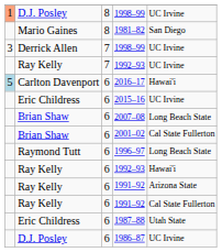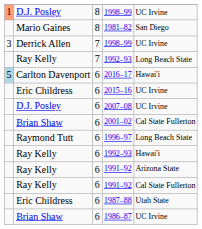 <table class="wikitable">
 <tr>
 </tr>
 <tr>
 <td style="background: lightsalmon;">1</td>
 <td><a href='#'>D.J. Posley</a></td>
 <td>8</td>
 <td style="font-size:80%;"><a href='#'>1998–99</a></td>
 <td style="font-size:80%;">UC Irvine</td>
 </tr>
 <tr>
 <td></td>
 <td>Mario Gaines</td>
 <td>8</td>
 <td style="font-size:80%;"><a href='#'>1981–82</a></td>
 <td style="font-size:80%;">San Diego</td>
 </tr>
 <tr>
 <td>3</td>
 <td>Derrick Allen</td>
 <td>7</td>
 <td style="font-size:80%;"><a href='#'>1998–99</a></td>
 <td style="font-size:80%;">UC Irvine</td>
 </tr>
 <tr>
 <td></td>
 <td>Ray Kelly</td>
 <td>7</td>
 <td style="font-size:80%;"><a href='#'>1992–93</a></td>
-<td style="font-size:80%;">UC Irvine</td>
+<td style="font-size:80%;">Long Beach State</td>
 </tr>
 <tr>
 <td style="background: lightblue;">5</td>
 <td>Carlton Davenport</td>
 <td>6</td>
 <td style="font-size:80%;"><a href='#'>2016–17</a></td>
 <td style="font-size:80%;">Hawai'i</td>
 </tr>
 <tr>
 <td></td>
 <td>Eric Childress</td>
 <td>6</td>
 <td style="font-size:80%;"><a href='#'>2015–16</a></td>
 <td style="font-size:80%;">UC Irvine</td>
 </tr>
 <tr>
 <td></td>
-<td><a href='#'>Brian Shaw</a></td>
+<td><a href='#'>D.J. Posley</a></td>
 <td>6</td>
 <td style="font-size:80%;"><a href='#'>2007–08</a></td>
-<td style="font-size:80%;">Long Beach State</td>
+<td style="font-size:80%;">UC Irvine</td>
 </tr>
 <tr>
 <td></td>
 <td><a href='#'>Brian Shaw</a></td>
 <td>6</td>
 <td style="font-size:80%;"><a href='#'>2001–02</a></td>
 <td style="font-size:80%;">Cal State Fullerton</td>
 </tr>
 <tr>
 <td></td>
 <td>Raymond Tutt</td>
 <td>6</td>
 <td style="font-size:80%;"><a href='#'>1996–97</a></td>
 <td style="font-size:80%;">Long Beach State</td>
 </tr>
 <tr>
 <td></td>
 <td>Ray Kelly</td>
 <td>6</td>
 <td style="font-size:80%;"><a href='#'>1992–93</a></td>
 <td style="font-size:80%;">Hawai'i</td>
 </tr>
 <tr>
 <td></td>
 <td>Ray Kelly</td>
 <td>6</td>
 <td style="font-size:80%;"><a href='#'>1991–92</a></td>
 <td style="font-size:80%;">Arizona State</td>
 </tr>
 <tr>
 <td></td>
 <td>Ray Kelly</td>
 <td>6</td>
 <td style="font-size:80%;"><a href='#'>1991–92</a></td>
 <td style="font-size:80%;">Cal State Fullerton</td>
 </tr>
 <tr>
 <td></td>
 <td>Eric Childress</td>
 <td>6</td>
 <td style="font-size:80%;"><a href='#'>1987–88</a></td>
 <td style="font-size:80%;">Utah State</td>
 </tr>
 <tr>
 <td></td>
-<td><a href='#'>D.J. Posley</a></td>
+<td><a href='#'>Brian Shaw</a></td>
 <td>6</td>
 <td style="font-size:80%;"><a href='#'>1986–87</a></td>
 <td style="font-size:80%;">UC Irvine</td>
 </tr>
 </table>
